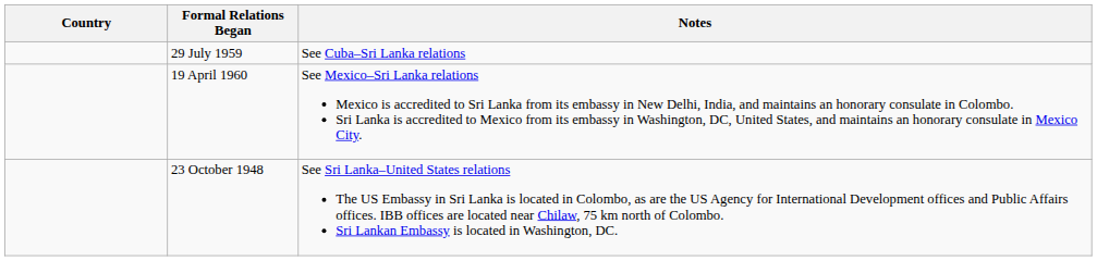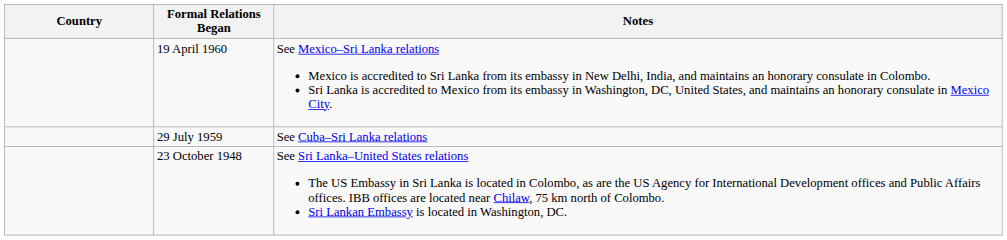 <table class="wikitable sortable" style="width:100%; margin:auto;">
 <tr>
 <th style="width:15%;">Country</th>
 <th style="width:12%;">Formal Relations Began</th>
 <th>Notes</th>
 </tr>
 <tr valign="top">
 <td></td>
-<td>29 July 1959</td>
-<td>See <a href='#'>Cuba–Sri Lanka relations</a></td>
+<td>19 April 1960</td>
+<td>See <a href='#'>Mexico–Sri Lanka relations</a><br><ul><li>Mexico is accredited to Sri Lanka from its embassy in New Delhi, India, and maintains an honorary consulate in Colombo.</li><li>Sri Lanka is accredited to Mexico from its embassy in Washington, DC, United States, and maintains an honorary consulate in <a href='#'>Mexico City</a>.</li></ul></td>
 </tr>
 <tr valign="top">
 <td></td>
-<td>19 April 1960</td>
-<td>See <a href='#'>Mexico–Sri Lanka relations</a><br><ul><li>Mexico is accredited to Sri Lanka from its embassy in New Delhi, India, and maintains an honorary consulate in Colombo.</li><li>Sri Lanka is accredited to Mexico from its embassy in Washington, DC, United States, and maintains an honorary consulate in <a href='#'>Mexico City</a>.</li></ul></td>
+<td>29 July 1959</td>
+<td>See <a href='#'>Cuba–Sri Lanka relations</a></td>
 </tr>
 <tr valign="top">
 <td></td>
 <td>23 October 1948</td>
 <td>See <a href='#'>Sri Lanka–United States relations</a><br><ul><li>The US Embassy in Sri Lanka is located in Colombo, as are the US Agency for International Development offices and Public Affairs offices. IBB offices are located near <a href='#'>Chilaw</a>, 75 km north of Colombo.</li><li><a href='#'>Sri Lankan Embassy</a> is located in Washington, DC.</li></ul></td>
 </tr>
 </table>
